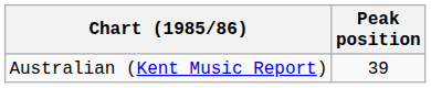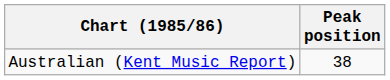 <table class="wikitable">
 <tr>
 <th>Chart (1985/86)</th>
 <th>Peak<br>position</th>
 </tr>
 <tr>
 <td>Australian (<a href='#'>Kent Music Report</a>)</td>
-<td align="center">39</td>
+<td align="center">38</td>
 </tr>
 </table>
